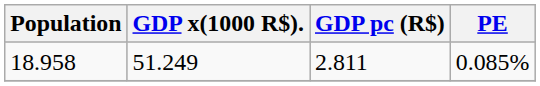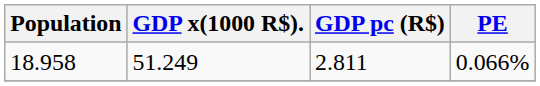 <table class="wikitable" border="1">
 <tr>
 <th>Population </th>
 <th><a href='#'>GDP</a> x(1000 R$).</th>
 <th><a href='#'>GDP pc</a> (R$)</th>
 <th><a href='#'>PE</a></th>
 </tr>
 <tr>
 <td>18.958</td>
 <td>51.249</td>
 <td>2.811</td>
-<td>0.085%</td>
+<td>0.066%</td>
 </tr>
 <tr>
 </tr>
 </table>
